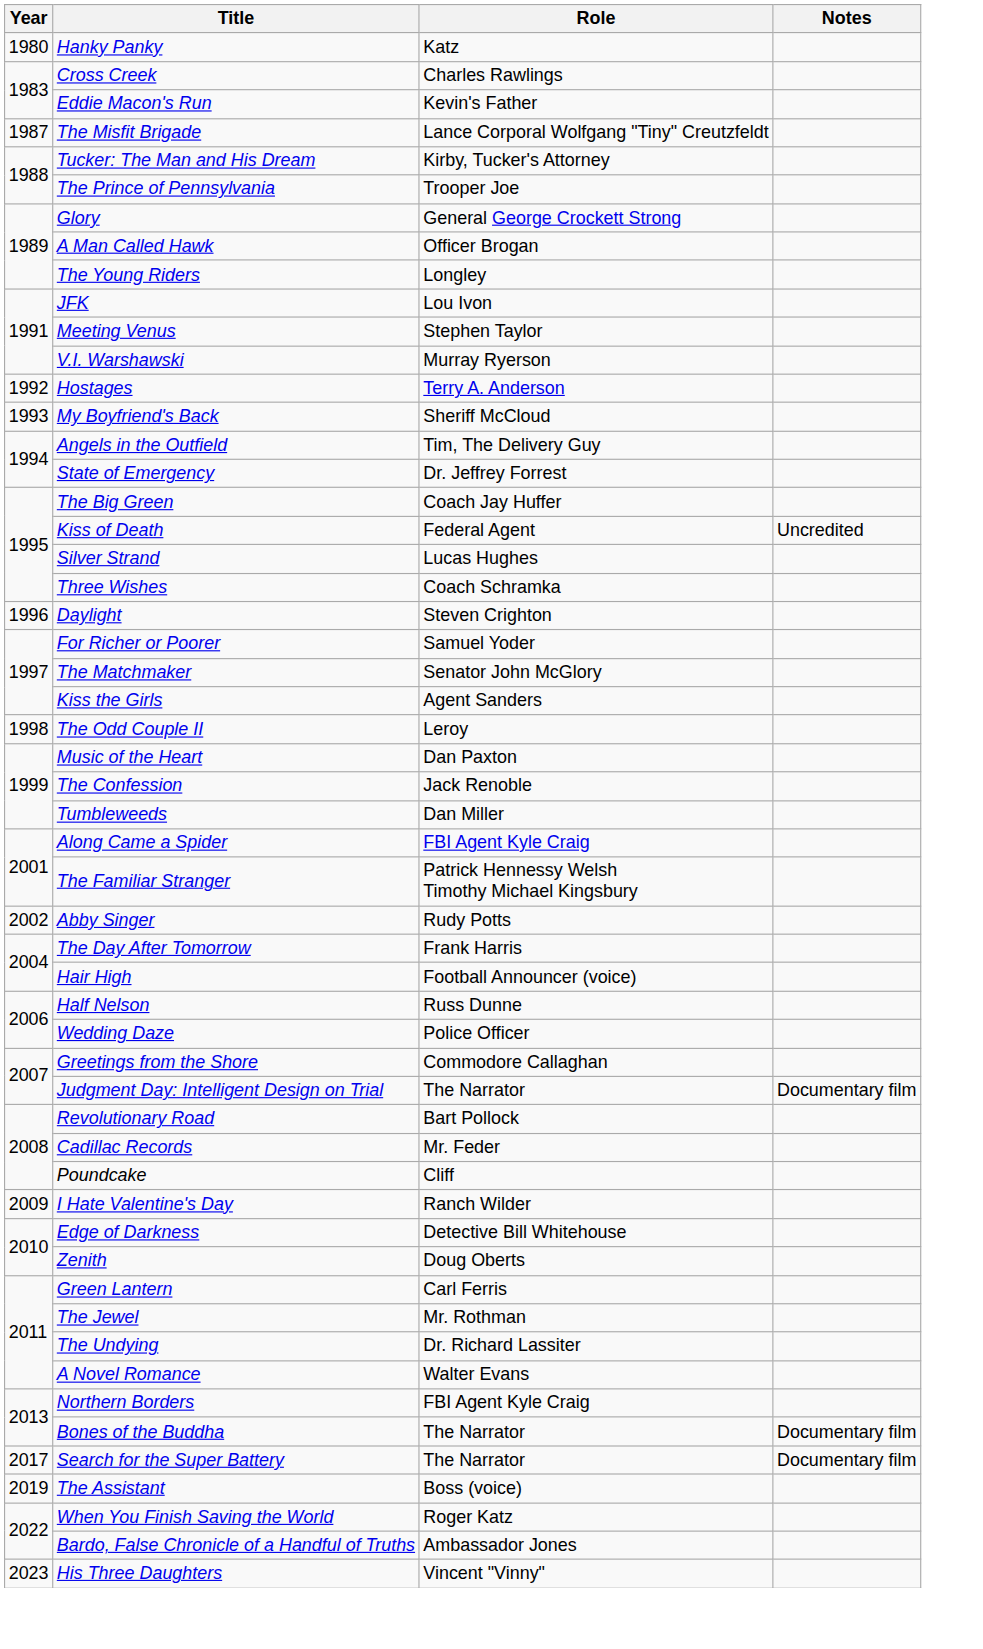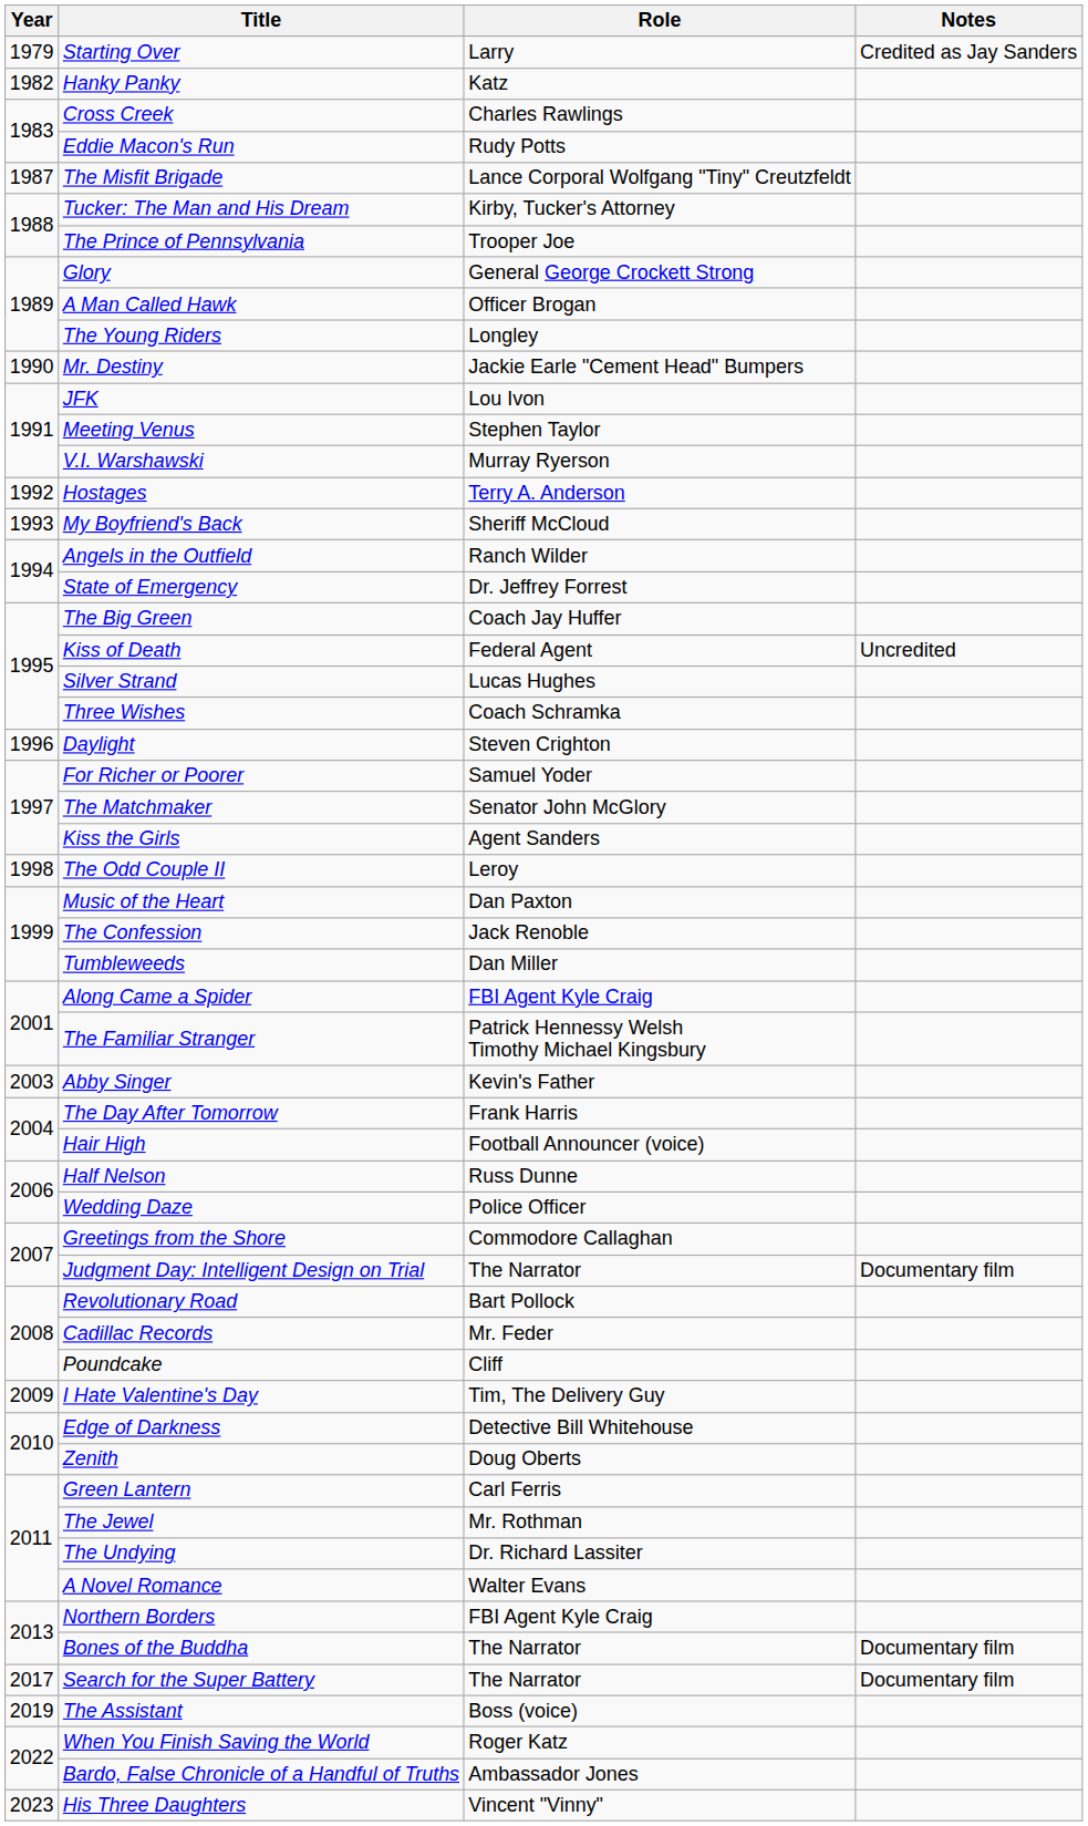 <table class="wikitable sortable">
 <tr>
 <th>Year</th>
 <th>Title</th>
 <th>Role</th>
 <th>Notes</th>
 </tr>
 <tr>
-<td>1980</td>
+<td>1979</td>
+<td><em><a href='#'>Starting Over</a></em></td>
+<td>Larry</td>
+<td>Credited as Jay Sanders</td>
+</tr>
+<tr>
+<td>1982</td>
 <td><em><a href='#'>Hanky Panky</a></em></td>
 <td>Katz</td>
 <td></td>
 </tr>
 <tr>
 <td rowspan="2">1983</td>
 <td><em><a href='#'>Cross Creek</a></em></td>
 <td>Charles Rawlings</td>
 <td></td>
 </tr>
 <tr>
 <td><em><a href='#'>Eddie Macon's Run</a></em></td>
-<td>Kevin's Father</td>
+<td>Rudy Potts</td>
 <td></td>
 </tr>
 <tr>
 <td>1987</td>
 <td><em><a href='#'>The Misfit Brigade</a></em></td>
 <td>Lance Corporal Wolfgang "Tiny" Creutzfeldt</td>
 <td></td>
 </tr>
 <tr>
 <td rowspan="2">1988</td>
 <td><em><a href='#'>Tucker: The Man and His Dream</a></em></td>
 <td>Kirby, Tucker's Attorney</td>
 <td></td>
 </tr>
 <tr>
 <td><em><a href='#'>The Prince of Pennsylvania</a></em></td>
 <td>Trooper Joe</td>
 <td></td>
 </tr>
 <tr>
 <td rowspan="3">1989</td>
 <td><em><a href='#'>Glory</a></em></td>
 <td>General <a href='#'>George Crockett Strong</a></td>
 <td></td>
 </tr>
 <tr>
 <td><em><a href='#'>A Man Called Hawk</a></em></td>
 <td>Officer Brogan</td>
 <td></td>
 </tr>
 <tr>
 <td><em><a href='#'>The Young Riders</a></em></td>
 <td>Longley</td>
 <td></td>
 </tr>
 <tr>
+<td>1990</td>
+<td><em><a href='#'>Mr. Destiny</a></em></td>
+<td>Jackie Earle "Cement Head" Bumpers</td>
+<td></td>
+</tr>
+<tr>
 <td rowspan="3">1991</td>
 <td><em><a href='#'>JFK</a></em></td>
 <td>Lou Ivon</td>
 <td></td>
 </tr>
 <tr>
 <td><em><a href='#'>Meeting Venus</a></em></td>
 <td>Stephen Taylor</td>
 <td></td>
 </tr>
 <tr>
 <td><em><a href='#'>V.I. Warshawski</a></em></td>
 <td>Murray Ryerson</td>
 <td></td>
 </tr>
 <tr>
 <td>1992</td>
 <td><em><a href='#'>Hostages</a></em></td>
 <td><a href='#'>Terry A. Anderson</a></td>
 <td></td>
 </tr>
 <tr>
 <td>1993</td>
 <td><em><a href='#'>My Boyfriend's Back</a></em></td>
 <td>Sheriff McCloud</td>
 <td></td>
 </tr>
 <tr>
 <td rowspan="2">1994</td>
 <td><em><a href='#'>Angels in the Outfield</a></em></td>
-<td>Tim, The Delivery Guy</td>
+<td>Ranch Wilder</td>
 <td></td>
 </tr>
 <tr>
 <td><em><a href='#'>State of Emergency</a></em></td>
 <td>Dr. Jeffrey Forrest</td>
 <td></td>
 </tr>
 <tr>
 <td rowspan="4">1995</td>
 <td><em><a href='#'>The Big Green</a></em></td>
 <td>Coach Jay Huffer</td>
 <td></td>
 </tr>
 <tr>
 <td><em><a href='#'>Kiss of Death</a></em></td>
 <td>Federal Agent</td>
 <td>Uncredited</td>
 </tr>
 <tr>
 <td><em><a href='#'>Silver Strand</a></em></td>
 <td>Lucas Hughes</td>
 <td></td>
 </tr>
 <tr>
 <td><em><a href='#'>Three Wishes</a></em></td>
 <td>Coach Schramka</td>
 <td></td>
 </tr>
 <tr>
 <td>1996</td>
 <td><em><a href='#'>Daylight</a></em></td>
 <td>Steven Crighton</td>
 <td></td>
 </tr>
 <tr>
 <td rowspan="3">1997</td>
 <td><em><a href='#'>For Richer or Poorer</a></em></td>
 <td>Samuel Yoder</td>
 <td></td>
 </tr>
 <tr>
 <td><em><a href='#'>The Matchmaker</a></em></td>
 <td>Senator John McGlory</td>
 <td></td>
 </tr>
 <tr>
 <td><em><a href='#'>Kiss the Girls</a></em></td>
 <td>Agent Sanders</td>
 <td></td>
 </tr>
 <tr>
 <td>1998</td>
 <td><em><a href='#'>The Odd Couple II</a></em></td>
 <td>Leroy</td>
 <td></td>
 </tr>
 <tr>
 <td rowspan="3">1999</td>
 <td><em><a href='#'>Music of the Heart</a></em></td>
 <td>Dan Paxton</td>
 <td></td>
 </tr>
 <tr>
 <td><em><a href='#'>The Confession</a></em></td>
 <td>Jack Renoble</td>
 <td></td>
 </tr>
 <tr>
 <td><em><a href='#'>Tumbleweeds</a></em></td>
 <td>Dan Miller</td>
 <td></td>
 </tr>
 <tr>
 <td rowspan="2">2001</td>
 <td><em><a href='#'>Along Came a Spider</a></em></td>
 <td><a href='#'>FBI Agent Kyle Craig</a></td>
 <td></td>
 </tr>
 <tr>
 <td><em><a href='#'>The Familiar Stranger</a></em></td>
 <td>Patrick Hennessy Welsh <br> Timothy Michael Kingsbury</td>
 <td></td>
 </tr>
 <tr>
-<td>2002</td>
+<td>2003</td>
 <td><em><a href='#'>Abby Singer</a></em></td>
-<td>Rudy Potts</td>
+<td>Kevin's Father</td>
 <td></td>
 </tr>
 <tr>
 <td rowspan="2">2004</td>
 <td><em><a href='#'>The Day After Tomorrow</a></em></td>
 <td>Frank Harris</td>
 <td></td>
 </tr>
 <tr>
 <td><em><a href='#'>Hair High</a></em></td>
 <td>Football Announcer (voice)</td>
 <td></td>
 </tr>
 <tr>
 <td rowspan="2">2006</td>
 <td><em><a href='#'>Half Nelson</a></em></td>
 <td>Russ Dunne</td>
 <td></td>
 </tr>
 <tr>
 <td><em><a href='#'>Wedding Daze</a></em></td>
 <td>Police Officer</td>
 <td></td>
 </tr>
 <tr>
 <td rowspan="2">2007</td>
 <td><em><a href='#'>Greetings from the Shore</a></em></td>
 <td>Commodore Callaghan</td>
 <td></td>
 </tr>
 <tr>
 <td><em><a href='#'>Judgment Day: Intelligent Design on Trial</a></em></td>
 <td>The Narrator</td>
 <td>Documentary film</td>
 </tr>
 <tr>
 <td rowspan="3">2008</td>
 <td><em><a href='#'>Revolutionary Road</a></em></td>
 <td>Bart Pollock</td>
 <td></td>
 </tr>
 <tr>
 <td><em><a href='#'>Cadillac Records</a></em></td>
 <td>Mr. Feder</td>
 <td></td>
 </tr>
 <tr>
 <td><em>Poundcake</em></td>
 <td>Cliff</td>
 <td></td>
 </tr>
 <tr>
 <td>2009</td>
 <td><em><a href='#'>I Hate Valentine's Day</a></em></td>
-<td>Ranch Wilder</td>
+<td>Tim, The Delivery Guy</td>
 <td></td>
 </tr>
 <tr>
 <td rowspan="2">2010</td>
 <td><em><a href='#'>Edge of Darkness</a></em></td>
 <td>Detective Bill Whitehouse</td>
 <td></td>
 </tr>
 <tr>
 <td><em><a href='#'>Zenith</a></em></td>
 <td>Doug Oberts</td>
 <td></td>
 </tr>
 <tr>
 <td rowspan="4">2011</td>
 <td><em><a href='#'>Green Lantern</a></em></td>
 <td>Carl Ferris</td>
 <td></td>
 </tr>
 <tr>
 <td><em><a href='#'>The Jewel</a></em></td>
 <td>Mr. Rothman</td>
 <td></td>
 </tr>
 <tr>
 <td><em><a href='#'>The Undying</a></em></td>
 <td>Dr. Richard Lassiter</td>
 <td></td>
 </tr>
 <tr>
 <td><em><a href='#'>A Novel Romance</a></em></td>
 <td>Walter Evans</td>
 <td></td>
 </tr>
 <tr>
 <td rowspan="2">2013</td>
 <td><em><a href='#'>Northern Borders</a></em></td>
 <td>FBI Agent Kyle Craig</td>
 <td></td>
 </tr>
 <tr>
 <td><em><a href='#'>Bones of the Buddha</a></em></td>
 <td>The Narrator</td>
 <td>Documentary film</td>
 </tr>
 <tr>
 <td>2017</td>
 <td><em><a href='#'>Search for the Super Battery</a></em></td>
 <td>The Narrator</td>
 <td>Documentary film</td>
 </tr>
 <tr>
 <td>2019</td>
 <td><em><a href='#'>The Assistant</a></em></td>
 <td>Boss (voice)</td>
 <td></td>
 </tr>
 <tr>
 <td rowspan="2">2022</td>
 <td><em><a href='#'>When You Finish Saving the World</a></em></td>
 <td>Roger Katz</td>
 <td></td>
 </tr>
 <tr>
 <td><em><a href='#'>Bardo, False Chronicle of a Handful of Truths</a></em></td>
 <td>Ambassador Jones</td>
 <td></td>
 </tr>
 <tr>
 <td>2023</td>
 <td><em><a href='#'>His Three Daughters</a></em></td>
 <td>Vincent "Vinny"</td>
 <td></td>
 </tr>
 </table>
